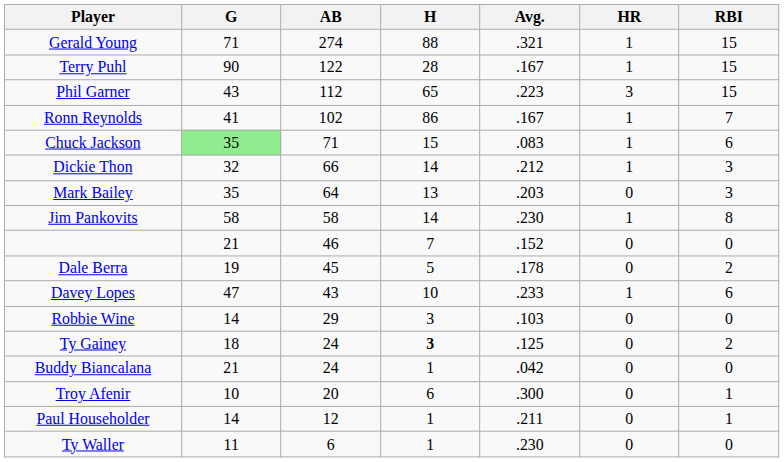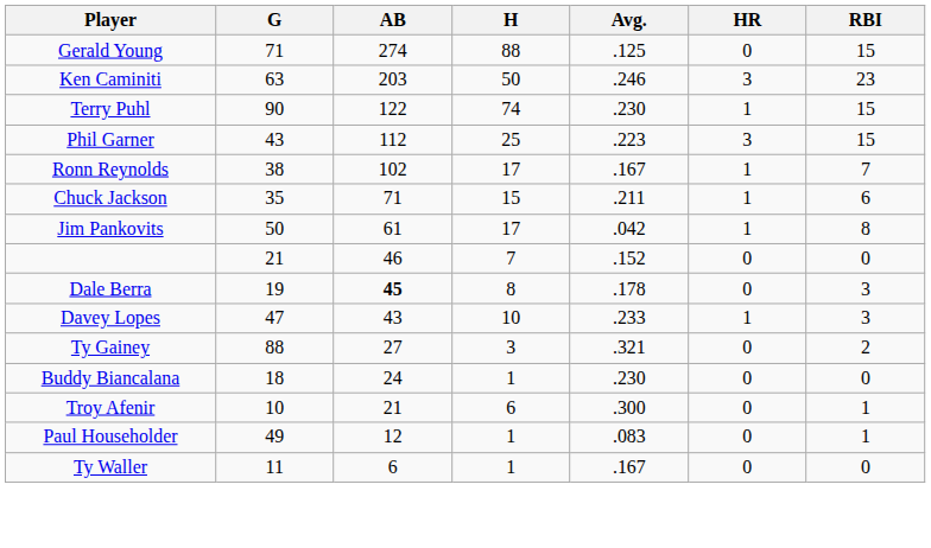 <table class="wikitable sortable">
 <tr>
 <th bgcolor="#DDDDFF" width="16%">Player</th>
 <th bgcolor="#DDDDFF" width="9%">G</th>
 <th bgcolor="#DDDDFF" width="9%">AB</th>
 <th bgcolor="#DDDDFF" width="9%">H</th>
 <th bgcolor="#DDDDFF" width="9%">Avg.</th>
 <th bgcolor="#DDDDFF" width="9%">HR</th>
 <th bgcolor="#DDDDFF" width="9%">RBI</th>
 </tr>
 <tr align="center">
 <td><a href='#'>Gerald Young</a></td>
 <td>71</td>
 <td>274</td>
 <td>88</td>
-<td>.321</td>
-<td>1</td>
+<td>.125</td>
+<td>0</td>
 <td>15</td>
+</tr>
+<tr align=center>
+<td><a href='#'>Ken Caminiti</a></td>
+<td>63</td>
+<td>203</td>
+<td>50</td>
+<td>.246</td>
+<td>3</td>
+<td>23</td>
 </tr>
 <tr align=center>
 <td><a href='#'>Terry Puhl</a></td>
 <td>90</td>
 <td>122</td>
-<td>28</td>
-<td>.167</td>
+<td>74</td>
+<td>.230</td>
 <td>1</td>
 <td>15</td>
 </tr>
 <tr align=center>
 <td><a href='#'>Phil Garner</a></td>
 <td>43</td>
 <td>112</td>
-<td>65</td>
+<td>25</td>
 <td>.223</td>
 <td>3</td>
 <td>15</td>
 </tr>
 <tr align=center>
 <td><a href='#'>Ronn Reynolds</a></td>
-<td>41</td>
+<td>38</td>
 <td>102</td>
-<td>86</td>
+<td>17</td>
 <td>.167</td>
 <td>1</td>
 <td>7</td>
 </tr>
 <tr align=center>
 <td><a href='#'>Chuck Jackson</a></td>
-<td style="background: lightgreen;">35</td>
+<td>35</td>
 <td>71</td>
 <td>15</td>
-<td>.083</td>
+<td>.211</td>
 <td>1</td>
 <td>6</td>
 </tr>
 <tr align=center>
-<td><a href='#'>Dickie Thon</a></td>
-<td>32</td>
-<td>66</td>
-<td>14</td>
-<td>.212</td>
-<td>1</td>
-<td>3</td>
-</tr>
-<tr align=center>
-<td><a href='#'>Mark Bailey</a></td>
-<td>35</td>
-<td>64</td>
-<td>13</td>
-<td>.203</td>
-<td>0</td>
-<td>3</td>
-</tr>
-<tr align=center>
 <td><a href='#'>Jim Pankovits</a></td>
-<td>58</td>
-<td>58</td>
-<td>14</td>
-<td>.230</td>
+<td>50</td>
+<td>61</td>
+<td>17</td>
+<td>.042</td>
 <td>1</td>
 <td>8</td>
 </tr>
 <tr align=center>
 <td></td>
 <td>21</td>
 <td>46</td>
 <td>7</td>
 <td>.152</td>
 <td>0</td>
 <td>0</td>
 </tr>
 <tr align="center">
 <td><a href='#'>Dale Berra</a></td>
 <td>19</td>
-<td>45</td>
-<td>5</td>
+<td><strong>45</strong></td>
+<td>8</td>
 <td>.178</td>
 <td>0</td>
-<td>2</td>
+<td>3</td>
 </tr>
 <tr align=center>
 <td><a href='#'>Davey Lopes</a></td>
 <td>47</td>
 <td>43</td>
 <td>10</td>
 <td>.233</td>
 <td>1</td>
-<td>6</td>
-</tr>
-<tr align=center>
-<td><a href='#'>Robbie Wine</a></td>
-<td>14</td>
-<td>29</td>
 <td>3</td>
-<td>.103</td>
-<td>0</td>
-<td>0</td>
 </tr>
 <tr align=center>
 <td><a href='#'>Ty Gainey</a></td>
-<td>18</td>
-<td>24</td>
-<td><strong>3</strong></td>
-<td>.125</td>
+<td>88</td>
+<td>27</td>
+<td>3</td>
+<td>.321</td>
 <td>0</td>
 <td>2</td>
 </tr>
 <tr align=center>
 <td><a href='#'>Buddy Biancalana</a></td>
-<td>21</td>
+<td>18</td>
 <td>24</td>
 <td>1</td>
-<td>.042</td>
+<td>.230</td>
 <td>0</td>
 <td>0</td>
 </tr>
 <tr align=center>
 <td><a href='#'>Troy Afenir</a></td>
 <td>10</td>
-<td>20</td>
+<td>21</td>
 <td>6</td>
 <td>.300</td>
 <td>0</td>
 <td>1</td>
 </tr>
 <tr align=center>
 <td><a href='#'>Paul Householder</a></td>
-<td>14</td>
+<td>49</td>
 <td>12</td>
 <td>1</td>
-<td>.211</td>
+<td>.083</td>
 <td>0</td>
 <td>1</td>
 </tr>
 <tr align=center>
 <td><a href='#'>Ty Waller</a></td>
 <td>11</td>
 <td>6</td>
 <td>1</td>
-<td>.230</td>
+<td>.167</td>
 <td>0</td>
 <td>0</td>
 </tr>
 </table>
